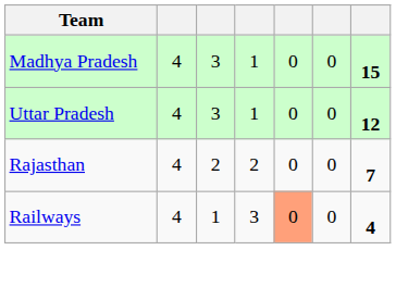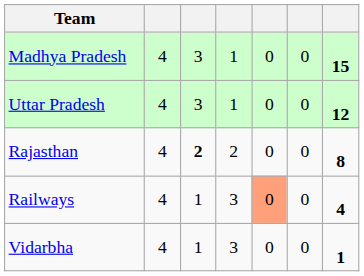 <table class="wikitable" style="text-align:center">
 <tr>
 <th style="width:120px">Team</th>
 <th style="width:25px"></th>
 <th style="width:25px"></th>
 <th style="width:25px"></th>
 <th style="width:25px"></th>
 <th style="width:25px"></th>
 <th style="width:25px"></th>
 </tr>
 <tr style="background:#cfc;">
 <td style="text-align:left"><a href='#'>Madhya Pradesh</a></td>
 <td>4</td>
 <td>3</td>
 <td>1</td>
 <td>0</td>
 <td>0</td>
 <td><br><strong>15</strong></td>
 </tr>
 <tr style="background:#cfc;">
 <td style="text-align:left"><a href='#'>Uttar Pradesh</a></td>
 <td>4</td>
 <td>3</td>
 <td>1</td>
 <td>0</td>
 <td>0</td>
 <td><br><strong>12</strong></td>
 </tr>
 <tr>
 <td style="text-align:left"><a href='#'>Rajasthan</a></td>
 <td>4</td>
-<td>2</td>
+<td><strong>2</strong></td>
 <td>2</td>
 <td>0</td>
 <td>0</td>
-<td><br><strong>7</strong></td>
+<td><br><strong>8</strong></td>
 </tr>
 <tr>
 <td style="text-align:left"><a href='#'>Railways</a></td>
 <td>4</td>
 <td>1</td>
 <td>3</td>
 <td style="background: lightsalmon;">0</td>
 <td>0</td>
 <td><br><strong>4</strong></td>
 </tr>
+<tr>
+<td style="text-align:left"><a href='#'>Vidarbha</a></td>
+<td>4</td>
+<td>1</td>
+<td>3</td>
+<td>0</td>
+<td>0</td>
+<td><br><strong>1</strong></td>
+</tr>
 </table>
